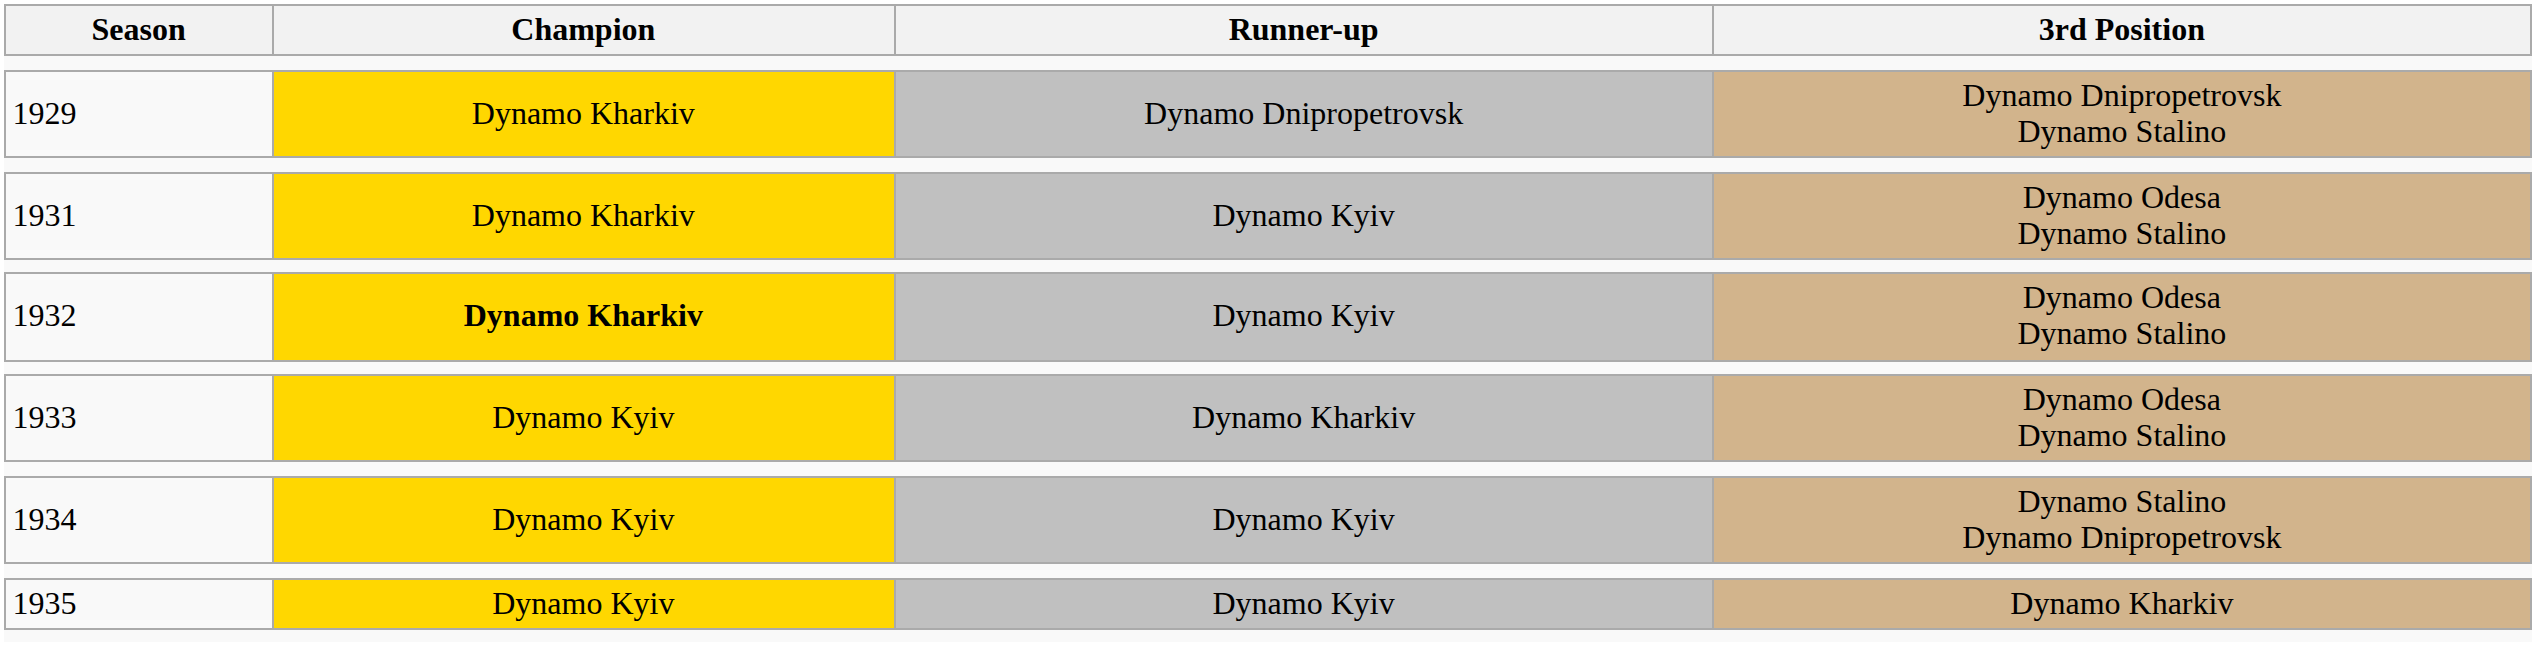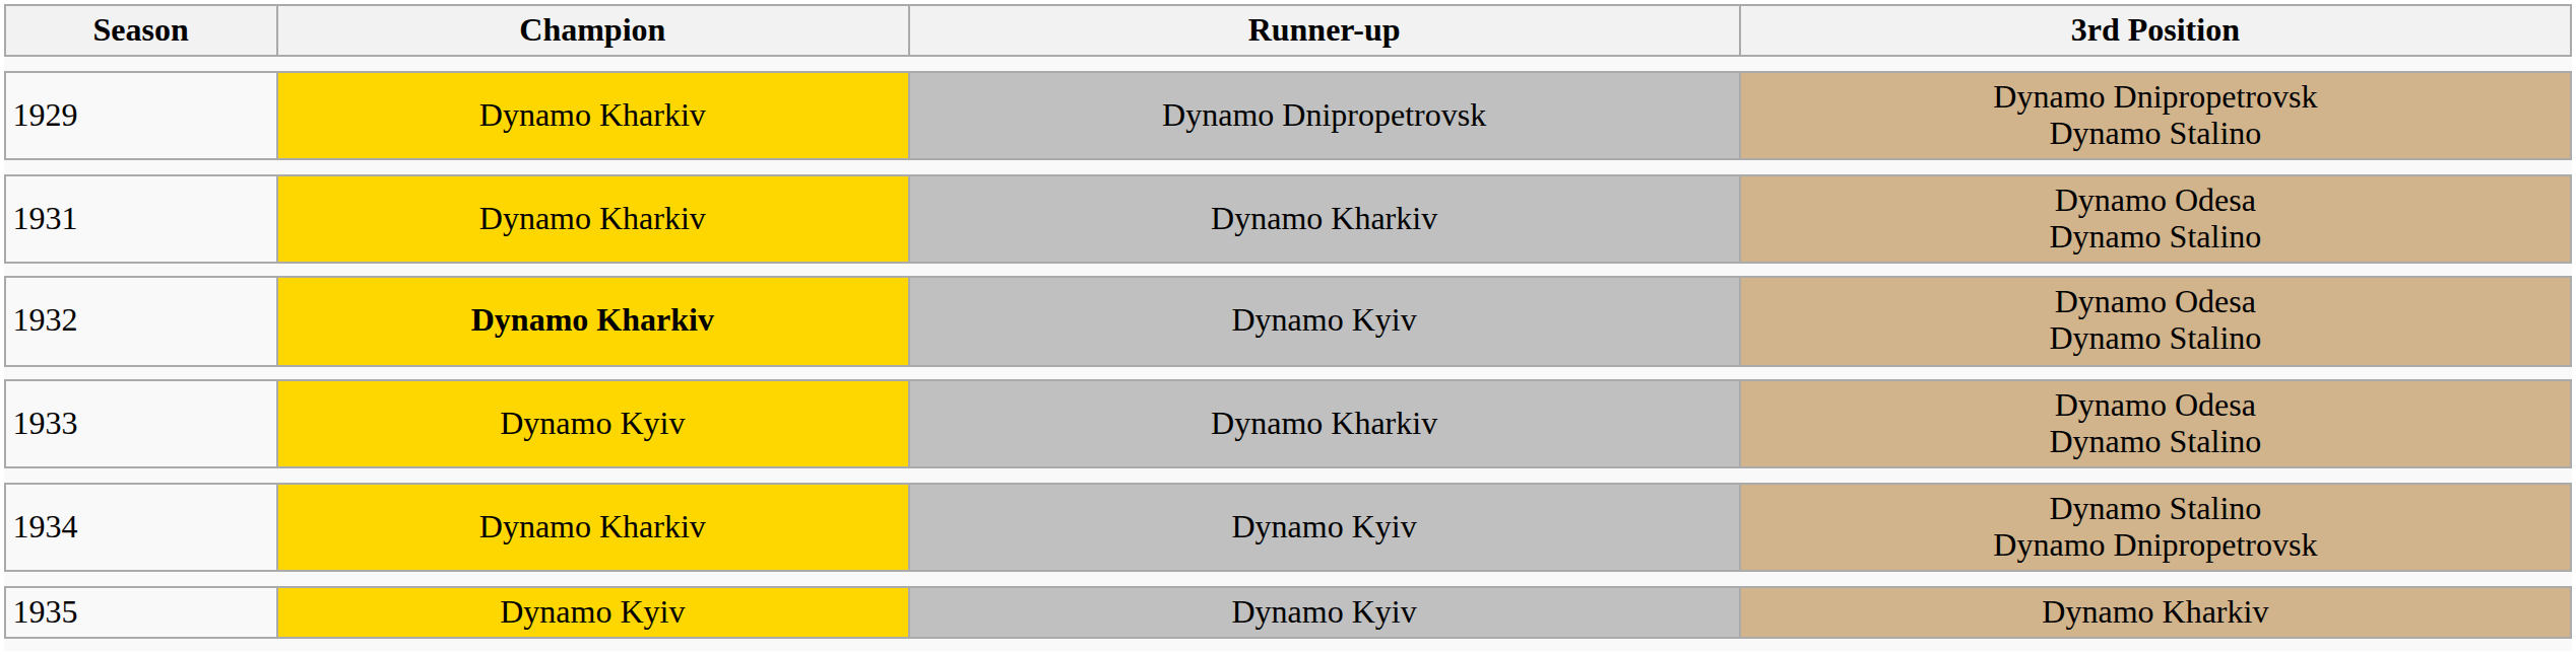 <table class="wikitable" width=100% align=center style="border:2px black;">
 <tr>
 <th>Season</th>
 <th>Champion</th>
 <th>Runner-up</th>
 <th>3rd Position</th>
 </tr>
 <tr>
 <td colspan=5 style="border:1px black;"></td>
 </tr>
 <tr>
 <td>1929</td>
 <td align=center bgcolor=gold>Dynamo Kharkiv</td>
 <td align=center bgcolor=silver>Dynamo Dnipropetrovsk</td>
 <td align=center bgcolor=tan>Dynamo Dnipropetrovsk<br>Dynamo Stalino</td>
 </tr>
 <tr>
 <td colspan=5 style="border:1px black;"></td>
 </tr>
 <tr>
 <td>1931</td>
 <td align=center bgcolor=gold>Dynamo Kharkiv</td>
-<td align=center bgcolor=silver>Dynamo Kyiv</td>
+<td align=center bgcolor=silver>Dynamo Kharkiv</td>
 <td align=center bgcolor=tan>Dynamo Odesa<br>Dynamo Stalino</td>
 </tr>
 <tr>
 <td colspan=5 style="border:1px black;"></td>
 </tr>
 <tr>
 <td>1932</td>
 <td align=center bgcolor=gold><strong>Dynamo Kharkiv</strong></td>
 <td align=center bgcolor=silver>Dynamo Kyiv</td>
 <td align=center bgcolor=tan>Dynamo Odesa<br>Dynamo Stalino</td>
 </tr>
 <tr>
 <td colspan=5 style="border:1px black;"></td>
 </tr>
 <tr>
 <td>1933</td>
 <td align=center bgcolor=gold>Dynamo Kyiv</td>
 <td align=center bgcolor=silver>Dynamo Kharkiv</td>
 <td align=center bgcolor=tan>Dynamo Odesa<br>Dynamo Stalino</td>
 </tr>
 <tr>
 <td colspan=5 style="border:1px black;"></td>
 </tr>
 <tr>
 <td>1934</td>
-<td align=center bgcolor=gold>Dynamo Kyiv</td>
+<td align=center bgcolor=gold>Dynamo Kharkiv</td>
 <td align=center bgcolor=silver>Dynamo Kyiv</td>
 <td align=center bgcolor=tan>Dynamo Stalino<br>Dynamo Dnipropetrovsk</td>
 </tr>
 <tr>
 <td colspan=5 style="border:1px black;"></td>
 </tr>
 <tr>
 <td>1935</td>
 <td align=center bgcolor=gold>Dynamo Kyiv</td>
 <td align=center bgcolor=silver>Dynamo Kyiv</td>
 <td align=center bgcolor=tan>Dynamo Kharkiv</td>
 </tr>
 <tr>
 <td colspan=5 style="border:1px black;"></td>
 </tr>
 </table>
